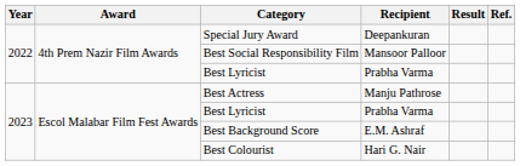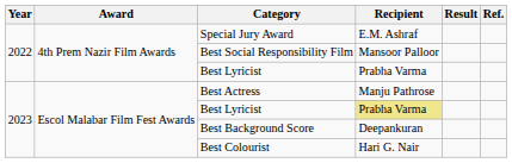 <table class="wikitable">
 <tr>
 <th>Year</th>
 <th>Award</th>
 <th>Category</th>
 <th>Recipient</th>
 <th>Result</th>
 <th>Ref.</th>
 </tr>
 <tr>
 <td rowspan="3">2022</td>
 <td rowspan="3">4th Prem Nazir Film Awards</td>
 <td>Special Jury Award</td>
-<td>Deepankuran</td>
+<td>E.M. Ashraf</td>
 <td></td>
 <td></td>
 </tr>
 <tr>
 <td>Best Social Responsibility Film</td>
 <td>Mansoor Palloor</td>
 <td></td>
 <td></td>
 </tr>
 <tr>
 <td>Best Lyricist</td>
 <td>Prabha Varma</td>
 <td></td>
 <td></td>
 </tr>
 <tr>
 <td rowspan="4">2023</td>
 <td rowspan="4">Escol Malabar Film Fest Awards</td>
 <td>Best Actress</td>
 <td>Manju Pathrose</td>
 <td></td>
 <td></td>
 </tr>
 <tr>
 <td>Best Lyricist</td>
-<td>Prabha Varma</td>
+<td style="background: khaki;">Prabha Varma</td>
 <td></td>
 <td></td>
 </tr>
 <tr>
 <td>Best Background Score</td>
-<td>E.M. Ashraf</td>
+<td>Deepankuran</td>
 <td></td>
 <td></td>
 </tr>
 <tr>
 <td>Best Colourist</td>
 <td>Hari G. Nair</td>
 <td></td>
 <td></td>
 </tr>
 </table>
